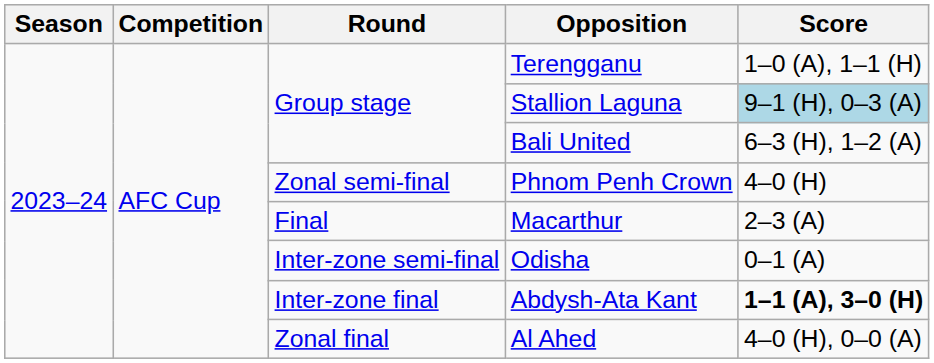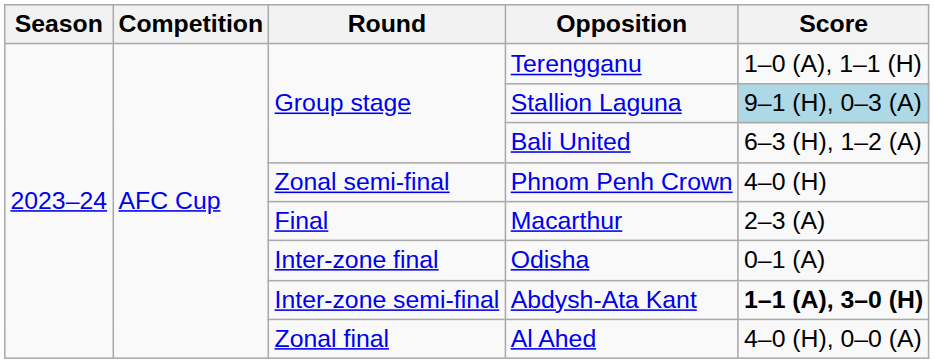 <table class="wikitable">
 <tr>
 <th>Season</th>
 <th>Competition</th>
 <th>Round</th>
 <th>Opposition</th>
 <th>Score</th>
 </tr>
 <tr>
 <td rowspan=8 align=center><a href='#'>2023–24</a></td>
 <td rowspan=8><a href='#'>AFC Cup</a></td>
 <td rowspan=3><a href='#'>Group stage</a></td>
 <td> <a href='#'>Terengganu</a></td>
 <td>1–0 (A), 1–1 (H)</td>
 </tr>
 <tr>
 <td> <a href='#'>Stallion Laguna</a></td>
 <td style="background: lightblue;">9–1 (H), 0–3 (A)</td>
 </tr>
 <tr>
 <td> <a href='#'>Bali United</a></td>
 <td>6–3 (H), 1–2 (A)</td>
 </tr>
 <tr>
 <td><a href='#'>Zonal semi-final</a></td>
 <td> <a href='#'>Phnom Penh Crown</a></td>
 <td>4–0 (H)</td>
 </tr>
 <tr>
 <td><a href='#'>Final</a></td>
 <td> <a href='#'>Macarthur</a></td>
 <td>2–3 (A)</td>
 </tr>
 <tr>
-<td><a href='#'>Inter-zone semi-final</a></td>
+<td><a href='#'>Inter-zone final</a></td>
 <td> <a href='#'>Odisha</a></td>
 <td>0–1 (A)</td>
 </tr>
 <tr>
-<td><a href='#'>Inter-zone final</a></td>
+<td><a href='#'>Inter-zone semi-final</a></td>
 <td> <a href='#'>Abdysh-Ata Kant</a></td>
 <td><strong>1–1 (A), 3–0 (H)</strong></td>
 </tr>
 <tr>
 <td><a href='#'>Zonal final</a></td>
 <td> <a href='#'>Al Ahed</a></td>
 <td>4–0 (H), 0–0 (A)</td>
 </tr>
 </table>
